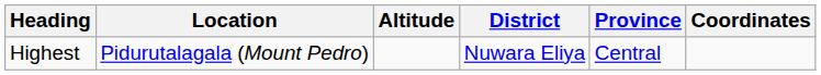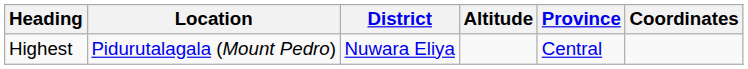 <table class="wikitable">
 <tr>
 <th>Heading</th>
 <th>Location</th>
+<th><a href='#'>District</a></th>
 <th>Altitude</th>
-<th><a href='#'>District</a></th>
 <th><a href='#'>Province</a></th>
 <th class="unsortable">Coordinates</th>
 </tr>
 <tr>
 <td>Highest</td>
 <td><a href='#'>Pidurutalagala</a> (<em>Mount Pedro</em>)</td>
+<td><a href='#'>Nuwara Eliya</a></td>
 <td></td>
-<td><a href='#'>Nuwara Eliya</a></td>
 <td><a href='#'>Central</a></td>
 <td></td>
 </tr>
 </table>
